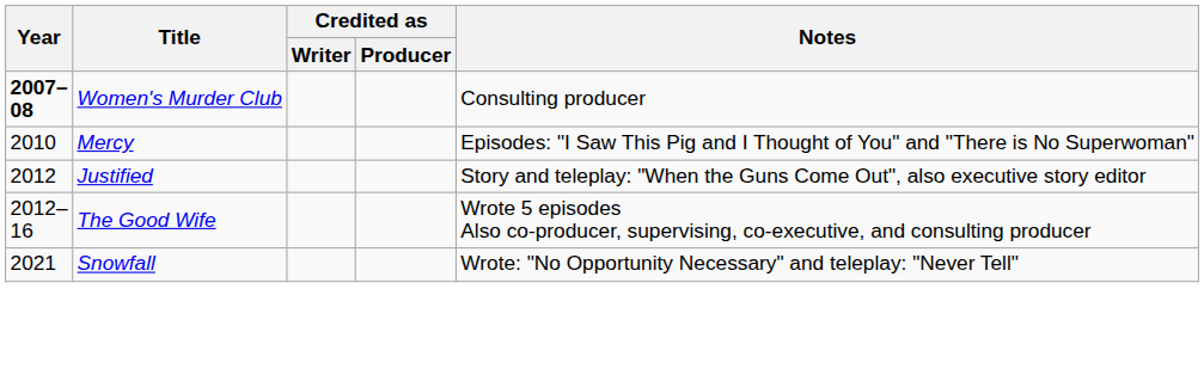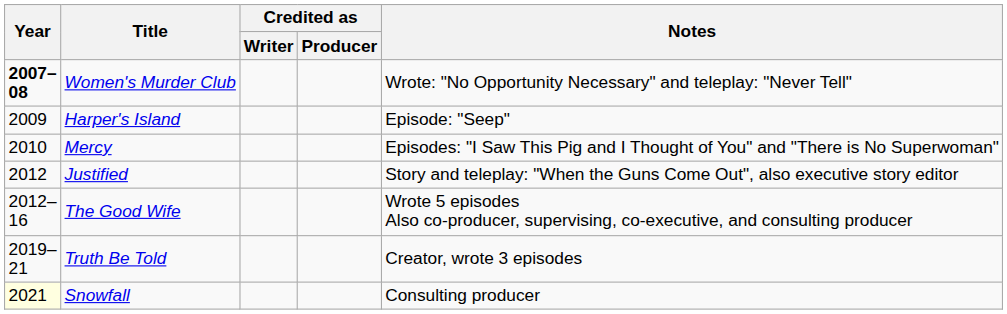 <table class="wikitable">
 <tr>
 <th rowspan="2" style="width:33px;">Year</th>
 <th rowspan="2">Title</th>
 <th colspan="2">Credited as</th>
 <th rowspan="2">Notes</th>
 </tr>
 <tr>
 <th>Writer</th>
 <th>Producer</th>
 </tr>
 <tr>
 <td><strong>2007–08</strong></td>
 <td><em><a href='#'>Women's Murder Club</a></em></td>
 <td></td>
 <td></td>
-<td>Consulting producer</td>
+<td>Wrote: "No Opportunity Necessary" and teleplay: "Never Tell"</td>
+</tr>
+<tr>
+<td>2009</td>
+<td><em><a href='#'>Harper's Island</a></em></td>
+<td></td>
+<td></td>
+<td>Episode: "Seep"</td>
 </tr>
 <tr>
 <td>2010</td>
 <td><a href='#'><em>Mercy</em></a></td>
 <td></td>
 <td></td>
 <td>Episodes: "I Saw This Pig and I Thought of You" and "There is No Superwoman"</td>
 </tr>
 <tr>
 <td>2012</td>
 <td><a href='#'><em>Justified</em></a></td>
 <td></td>
 <td></td>
 <td>Story and teleplay: "When the Guns Come Out", also executive story editor</td>
 </tr>
 <tr>
 <td>2012–16</td>
 <td><em><a href='#'>The Good Wife</a></em></td>
 <td></td>
 <td></td>
 <td>Wrote 5 episodes<br>Also co-producer, supervising, co-executive, and consulting producer</td>
 </tr>
 <tr>
-<td>2021</td>
+<td>2019–21</td>
+<td><em><a href='#'>Truth Be Told</a></em></td>
+<td></td>
+<td></td>
+<td>Creator, wrote 3 episodes</td>
+</tr>
+<tr>
+<td style="background: lightyellow;">2021</td>
 <td><em><a href='#'>Snowfall</a></em></td>
 <td></td>
 <td></td>
-<td>Wrote: "No Opportunity Necessary" and teleplay: "Never Tell"</td>
+<td>Consulting producer</td>
 </tr>
 </table>
